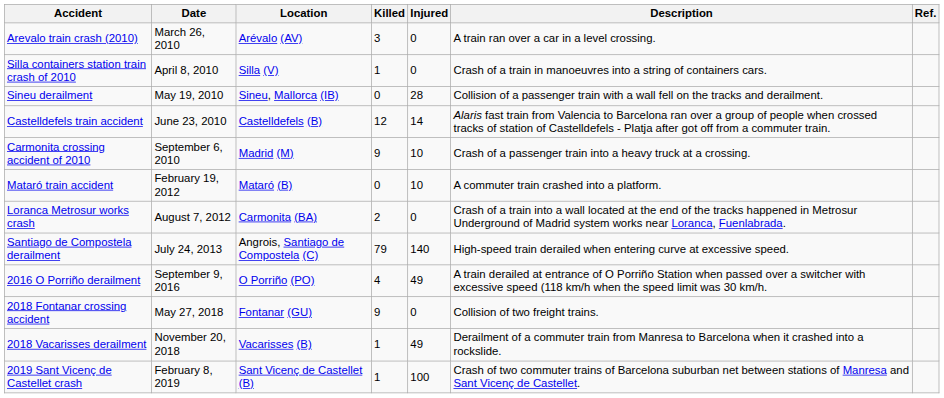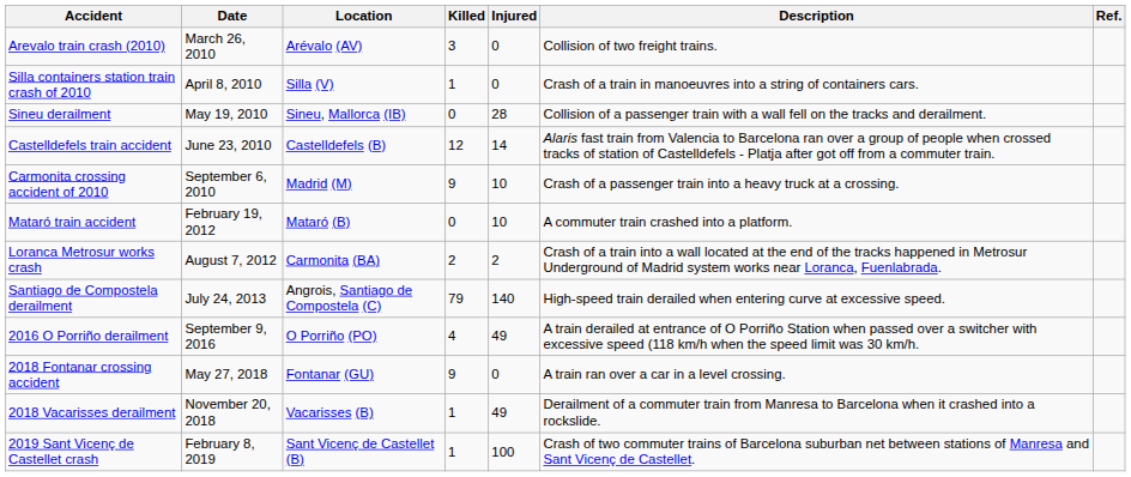 <table class="wikitable sortable" style="width:100%; font-size:96%;">
 <tr>
 <th>Accident</th>
 <th data-sort-type="date">Date</th>
 <th>Location</th>
 <th>Killed</th>
 <th>Injured</th>
 <th>Description</th>
 <th>Ref.</th>
 </tr>
 <tr>
 <td><a href='#'>Arevalo train crash (2010)</a></td>
 <td>March 26, 2010</td>
 <td><a href='#'>Arévalo</a> <a href='#'>(AV)</a></td>
 <td>3</td>
 <td>0</td>
-<td>A train ran over a car in a level crossing.</td>
+<td>Collision of two freight trains.</td>
 <td></td>
 </tr>
 <tr>
 <td><a href='#'>Silla containers station train crash of 2010</a></td>
 <td>April 8, 2010</td>
 <td><a href='#'>Silla</a> <a href='#'>(V)</a></td>
 <td>1</td>
 <td>0</td>
 <td>Crash of a train in manoeuvres into a string of containers cars.</td>
 <td></td>
 </tr>
 <tr>
 <td><a href='#'>Sineu derailment</a></td>
 <td>May 19, 2010</td>
 <td><a href='#'>Sineu</a>, <a href='#'>Mallorca</a> <a href='#'>(IB)</a></td>
 <td>0</td>
 <td>28</td>
 <td>Collision of a passenger train with a wall fell on the tracks and derailment.</td>
 <td></td>
 </tr>
 <tr>
 <td><a href='#'>Castelldefels train accident</a></td>
 <td>June 23, 2010</td>
 <td><a href='#'>Castelldefels</a> <a href='#'>(B)</a></td>
 <td>12</td>
 <td>14</td>
 <td><em>Alaris</em> fast train from Valencia to Barcelona ran over a group of people when crossed tracks of station of Castelldefels - Platja after got off from a commuter train.</td>
 <td></td>
 </tr>
 <tr>
 <td><a href='#'>Carmonita crossing accident of 2010</a></td>
 <td>September 6, 2010</td>
 <td><a href='#'>Madrid</a> <a href='#'>(M)</a></td>
 <td>9</td>
 <td>10</td>
 <td>Crash of a passenger train into a heavy truck at a crossing.</td>
 <td></td>
 </tr>
 <tr>
 <td><a href='#'>Mataró train accident</a></td>
 <td>February 19, 2012</td>
 <td><a href='#'>Mataró</a> <a href='#'>(B)</a></td>
 <td>0</td>
 <td>10</td>
 <td>A commuter train crashed into a platform.</td>
 <td></td>
 </tr>
 <tr>
 <td><a href='#'>Loranca Metrosur works crash</a></td>
 <td>August 7, 2012</td>
 <td><a href='#'>Carmonita</a> <a href='#'>(BA)</a></td>
 <td>2</td>
-<td>0</td>
+<td>2</td>
 <td>Crash of a train into a wall located at the end of the tracks happened in Metrosur Underground of Madrid system works near <a href='#'>Loranca</a>, <a href='#'>Fuenlabrada</a>.</td>
 <td></td>
 </tr>
 <tr>
 <td><a href='#'>Santiago de Compostela derailment</a></td>
 <td>July 24, 2013</td>
 <td>Angrois, <a href='#'>Santiago de Compostela</a> <a href='#'>(C)</a></td>
 <td>79</td>
 <td>140</td>
 <td>High-speed train derailed when entering curve at excessive speed.</td>
 <td></td>
 </tr>
 <tr>
 <td><a href='#'>2016 O Porriño derailment</a></td>
 <td>September 9, 2016</td>
 <td><a href='#'>O Porriño</a> <a href='#'>(PO)</a></td>
 <td>4</td>
 <td>49</td>
 <td>A train derailed at entrance of O Porriño Station when passed over a switcher with excessive speed (118 km/h when the speed limit was 30 km/h.</td>
 <td></td>
 </tr>
 <tr>
 <td><a href='#'>2018 Fontanar crossing accident</a></td>
 <td>May 27, 2018</td>
 <td><a href='#'>Fontanar</a> <a href='#'>(GU)</a></td>
 <td>9</td>
 <td>0</td>
-<td>Collision of two freight trains.</td>
+<td>A train ran over a car in a level crossing.</td>
 <td></td>
 </tr>
 <tr>
 <td><a href='#'>2018 Vacarisses derailment</a></td>
 <td>November 20, 2018</td>
 <td><a href='#'>Vacarisses</a> <a href='#'>(B)</a></td>
 <td>1</td>
 <td>49</td>
 <td>Derailment of a commuter train from Manresa to Barcelona when it crashed into a rockslide.</td>
 <td></td>
 </tr>
 <tr>
 <td><a href='#'>2019 Sant Vicenç de Castellet crash</a></td>
 <td>February 8, 2019</td>
 <td><a href='#'>Sant Vicenç de Castellet</a> <a href='#'>(B)</a></td>
 <td>1</td>
 <td>100</td>
 <td>Crash of two commuter trains of Barcelona suburban net between stations of <a href='#'>Manresa</a> and <a href='#'>Sant Vicenç de Castellet</a>.</td>
 <td></td>
 </tr>
 </table>
